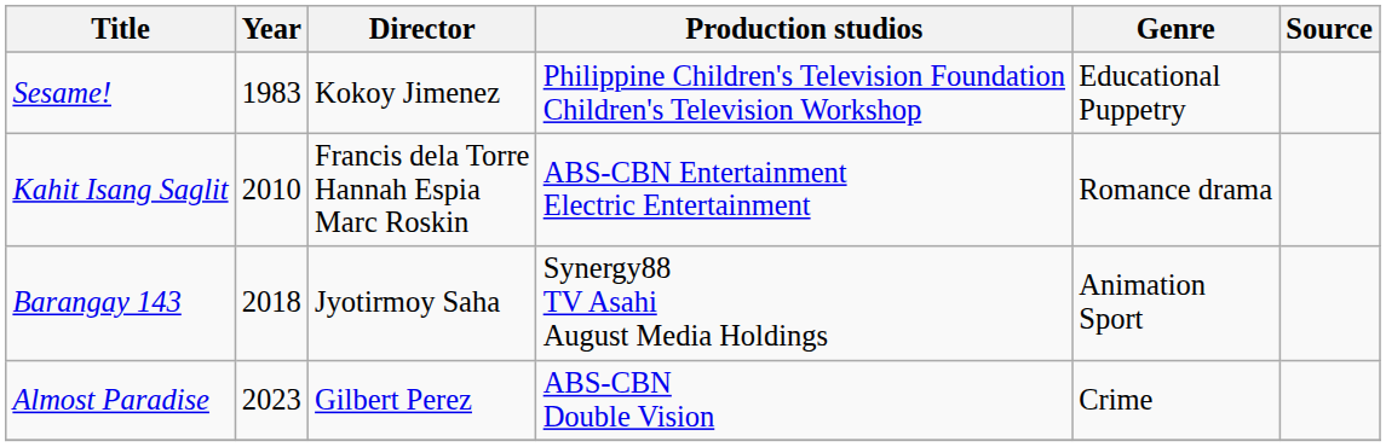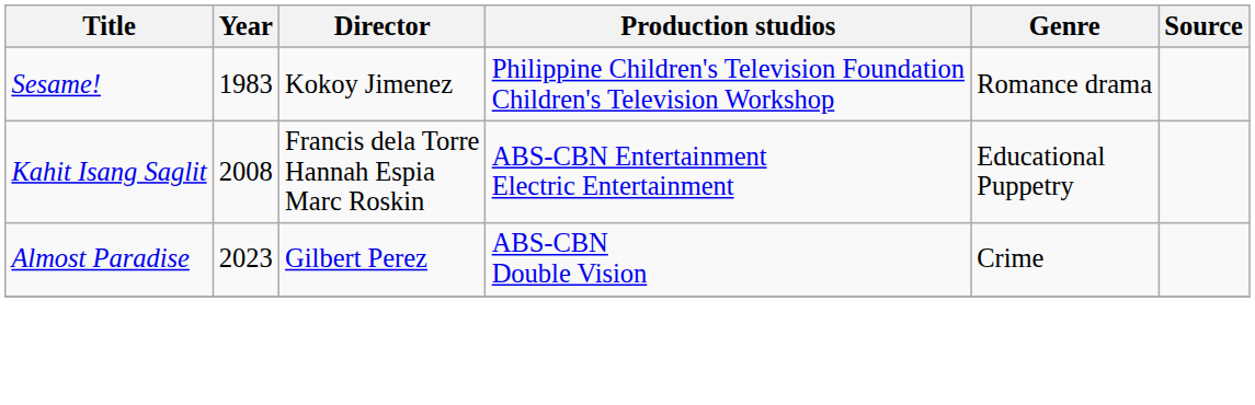 <table class="wikitable sortable">
 <tr>
 <th>Title</th>
 <th>Year</th>
 <th>Director</th>
 <th>Production studios</th>
 <th>Genre</th>
 <th>Source</th>
 </tr>
 <tr>
 <td><em><a href='#'>Sesame!</a></em></td>
 <td>1983</td>
 <td>Kokoy Jimenez</td>
 <td><a href='#'>Philippine Children's Television Foundation</a><br><a href='#'>Children's Television Workshop</a> <br></td>
-<td>Educational<br>Puppetry</td>
+<td>Romance drama</td>
 <td></td>
 </tr>
 <tr>
 <td><em><a href='#'>Kahit Isang Saglit</a></em></td>
-<td>2010</td>
+<td>2008</td>
 <td>Francis dela Torre<br>Hannah Espia <br> Marc Roskin </td>
 <td><a href='#'>ABS-CBN Entertainment</a><br><a href='#'>Electric Entertainment</a> </td>
-<td>Romance drama</td>
-<td></td>
-</tr>
-<tr>
-<td><em><a href='#'>Barangay 143</a></em></td>
-<td>2018</td>
-<td>Jyotirmoy Saha </td>
-<td>Synergy88<br><a href='#'>TV Asahi</a> <br>August Media Holdings  </td>
-<td>Animation<br>Sport</td>
+<td>Educational<br>Puppetry</td>
 <td></td>
 </tr>
 <tr>
 <td><em><a href='#'>Almost Paradise</a></em></td>
 <td>2023</td>
 <td><a href='#'>Gilbert Perez</a></td>
 <td><a href='#'>ABS-CBN</a><br><a href='#'>Double Vision</a> </td>
 <td>Crime</td>
 <td></td>
 </tr>
 <tr>
 </tr>
 </table>
